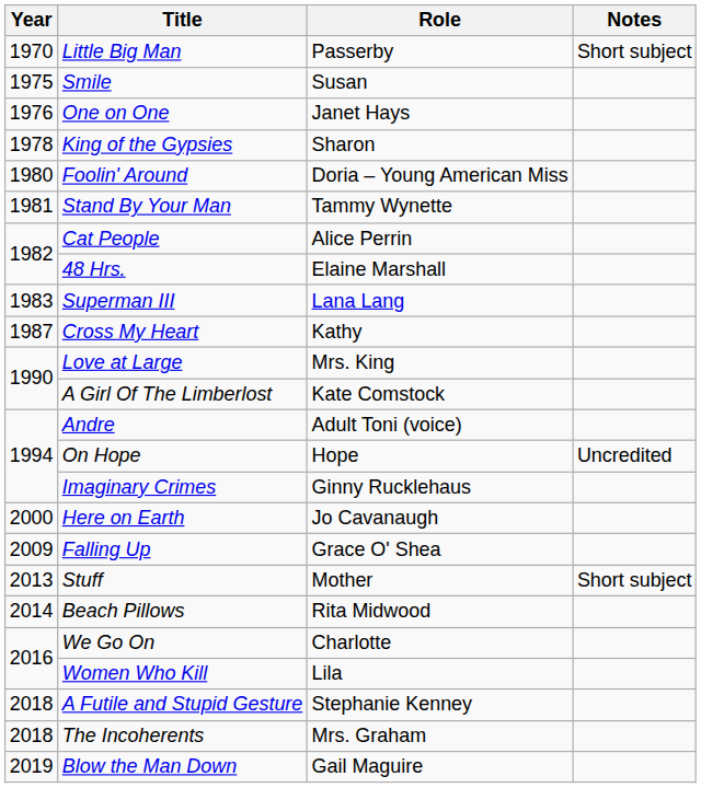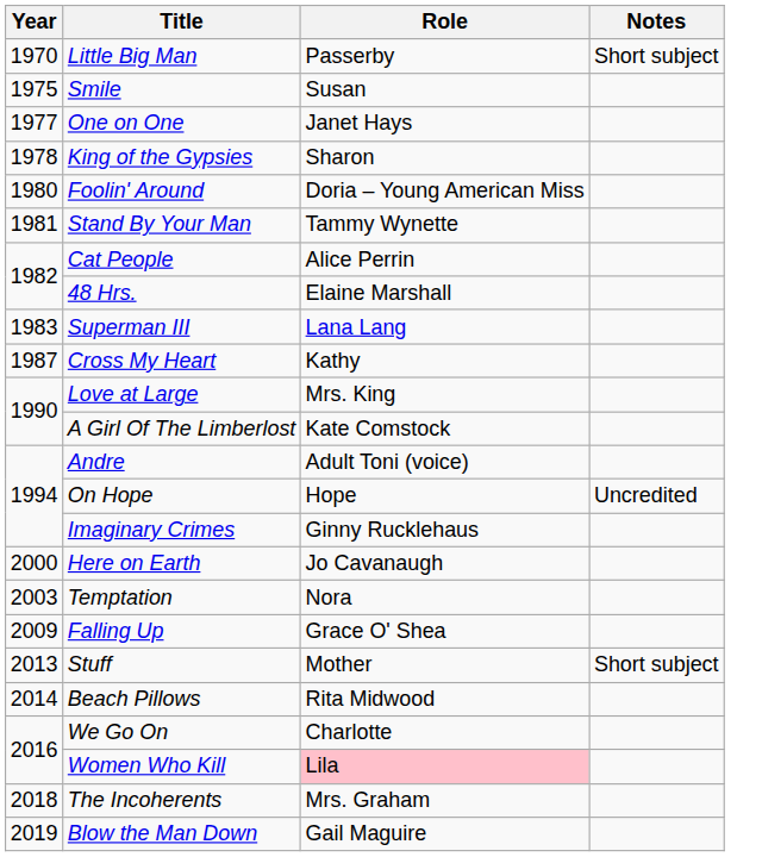 <table class="wikitable sortable">
 <tr>
 <th>Year</th>
 <th>Title</th>
 <th>Role</th>
 <th>Notes</th>
 </tr>
 <tr>
 <td>1970</td>
 <td><em><a href='#'>Little Big Man</a></em></td>
 <td>Passerby</td>
 <td>Short subject</td>
 </tr>
 <tr>
 <td>1975</td>
 <td><em><a href='#'>Smile</a></em></td>
 <td>Susan</td>
 <td></td>
 </tr>
 <tr>
-<td>1976</td>
+<td>1977</td>
 <td><em><a href='#'>One on One</a></em></td>
 <td>Janet Hays</td>
 <td></td>
 </tr>
 <tr>
 <td>1978</td>
 <td><em><a href='#'>King of the Gypsies</a></em></td>
 <td>Sharon</td>
 <td></td>
 </tr>
 <tr>
 <td>1980</td>
 <td><em><a href='#'>Foolin' Around</a></em></td>
 <td>Doria – Young American Miss</td>
 <td></td>
 </tr>
 <tr>
 <td>1981</td>
 <td><em><a href='#'>Stand By Your Man</a></em></td>
 <td>Tammy Wynette</td>
 <td></td>
 </tr>
 <tr>
 <td rowspan="2">1982</td>
 <td><em><a href='#'>Cat People</a></em></td>
 <td>Alice Perrin</td>
 <td></td>
 </tr>
 <tr>
 <td><em><a href='#'>48 Hrs.</a></em></td>
 <td>Elaine Marshall</td>
 <td></td>
 </tr>
 <tr>
 <td>1983</td>
 <td><em><a href='#'>Superman III</a></em></td>
 <td><a href='#'>Lana Lang</a></td>
 <td></td>
 </tr>
 <tr>
 <td>1987</td>
 <td><em><a href='#'>Cross My Heart</a></em></td>
 <td>Kathy</td>
 <td></td>
 </tr>
 <tr>
 <td rowspan="2">1990</td>
 <td><em><a href='#'>Love at Large</a></em></td>
 <td>Mrs. King</td>
 <td></td>
 </tr>
 <tr>
 <td><em>A Girl Of The Limberlost</em></td>
 <td>Kate Comstock</td>
 <td></td>
 </tr>
 <tr>
 <td rowspan="3">1994</td>
 <td><em><a href='#'>Andre</a></em></td>
 <td>Adult Toni (voice)</td>
 <td></td>
 </tr>
 <tr>
 <td><em>On Hope</em></td>
 <td>Hope</td>
 <td>Uncredited</td>
 </tr>
 <tr>
 <td><em><a href='#'>Imaginary Crimes</a></em></td>
 <td>Ginny Rucklehaus</td>
 <td></td>
 </tr>
 <tr>
 <td>2000</td>
 <td><em><a href='#'>Here on Earth</a></em></td>
 <td>Jo Cavanaugh</td>
 <td></td>
 </tr>
 <tr>
+<td>2003</td>
+<td><em>Temptation</em></td>
+<td>Nora</td>
+<td></td>
+</tr>
+<tr>
 <td>2009</td>
 <td><em><a href='#'>Falling Up</a></em></td>
 <td>Grace O' Shea</td>
 <td></td>
 </tr>
 <tr>
 <td>2013</td>
 <td><em>Stuff</em></td>
 <td>Mother</td>
 <td>Short subject</td>
 </tr>
 <tr>
 <td>2014</td>
 <td><em>Beach Pillows</em></td>
 <td>Rita Midwood</td>
 <td></td>
 </tr>
 <tr>
 <td rowspan="2">2016</td>
 <td><em>We Go On</em></td>
 <td>Charlotte</td>
 <td></td>
 </tr>
 <tr>
 <td><em><a href='#'>Women Who Kill</a></em></td>
-<td>Lila</td>
-<td></td>
-</tr>
-<tr>
-<td>2018</td>
-<td><em><a href='#'>A Futile and Stupid Gesture</a></em></td>
-<td>Stephanie Kenney</td>
+<td style="background: pink;">Lila</td>
 <td></td>
 </tr>
 <tr>
 <td>2018</td>
 <td><em>The Incoherents</em></td>
 <td>Mrs. Graham</td>
 <td></td>
 </tr>
 <tr>
 <td>2019</td>
 <td><em><a href='#'>Blow the Man Down</a></em></td>
 <td>Gail Maguire</td>
 <td></td>
 </tr>
 </table>
